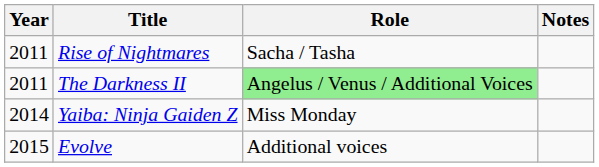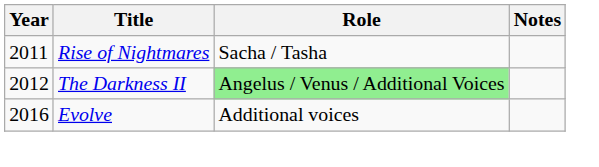 <table class="wikitable">
 <tr>
 <th>Year</th>
 <th>Title</th>
 <th>Role</th>
 <th>Notes</th>
 </tr>
 <tr>
 <td>2011</td>
 <td><em><a href='#'>Rise of Nightmares</a></em></td>
 <td>Sacha / Tasha</td>
 <td></td>
 </tr>
 <tr>
-<td>2011</td>
+<td>2012</td>
 <td><em><a href='#'>The Darkness II</a></em></td>
 <td style="background: lightgreen;">Angelus / Venus / Additional Voices</td>
 <td></td>
 </tr>
 <tr>
-<td>2014</td>
-<td><em><a href='#'>Yaiba: Ninja Gaiden Z</a></em></td>
-<td>Miss Monday</td>
-<td></td>
-</tr>
-<tr>
-<td>2015</td>
+<td>2016</td>
 <td><em><a href='#'>Evolve</a></em></td>
 <td>Additional voices</td>
 <td></td>
 </tr>
 </table>
